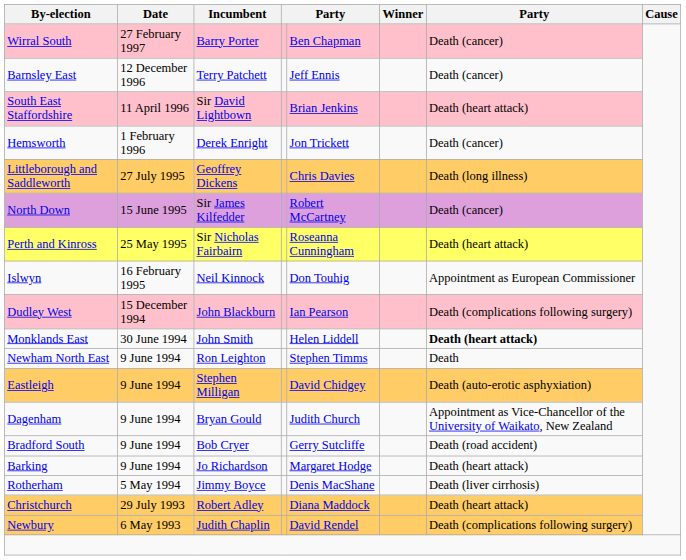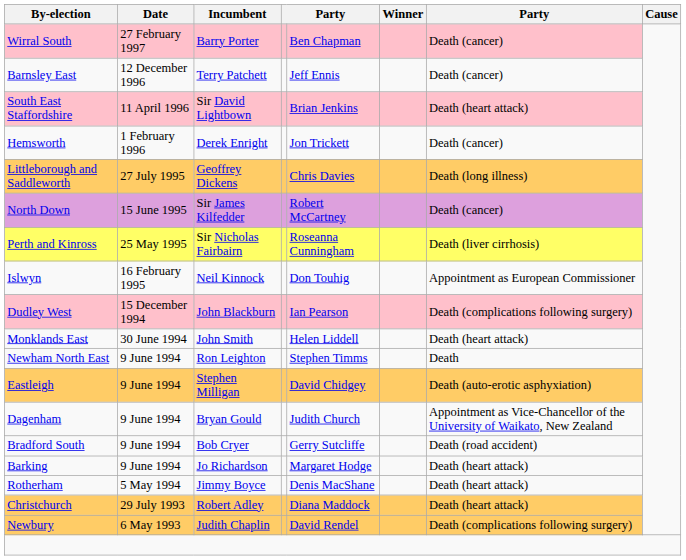 <table class="wikitable">
 <tr>
 <th>By-election</th>
 <th>Date</th>
 <th>Incumbent</th>
 <th colspan=2>Party</th>
 <th>Winner</th>
 <th colspan=2>Party</th>
 <th>Cause</th>
 </tr>
 <tr bgcolor=pink>
 <td><a href='#'>Wirral South</a></td>
 <td>27 February 1997</td>
 <td><a href='#'>Barry Porter</a></td>
 <td></td>
 <td><a href='#'>Ben Chapman</a></td>
 <td></td>
 <td>Death (cancer)</td>
 </tr>
 <tr>
 <td><a href='#'>Barnsley East</a></td>
 <td>12 December 1996</td>
 <td><a href='#'>Terry Patchett</a></td>
 <td></td>
 <td><a href='#'>Jeff Ennis</a></td>
 <td></td>
 <td>Death (cancer)</td>
 </tr>
 <tr bgcolor=pink>
 <td><a href='#'>South East Staffordshire</a></td>
 <td>11 April 1996</td>
 <td>Sir <a href='#'>David Lightbown</a></td>
 <td></td>
 <td><a href='#'>Brian Jenkins</a></td>
 <td></td>
 <td>Death (heart attack)</td>
 </tr>
 <tr>
 <td><a href='#'>Hemsworth</a></td>
 <td>1 February 1996</td>
 <td><a href='#'>Derek Enright</a></td>
 <td></td>
 <td><a href='#'>Jon Trickett</a></td>
 <td></td>
 <td>Death (cancer)</td>
 </tr>
 <tr bgcolor=ffcc66>
 <td><a href='#'>Littleborough and Saddleworth</a></td>
 <td>27 July 1995</td>
 <td><a href='#'>Geoffrey Dickens</a></td>
 <td></td>
 <td><a href='#'>Chris Davies</a></td>
 <td></td>
 <td>Death (long illness)</td>
 </tr>
 <tr bgcolor="plum">
 <td><a href='#'>North Down</a></td>
 <td>15 June 1995</td>
 <td>Sir <a href='#'>James Kilfedder</a></td>
 <td></td>
 <td><a href='#'>Robert McCartney</a></td>
 <td></td>
 <td>Death (cancer)</td>
 </tr>
 <tr bgcolor=FFFF66>
 <td><a href='#'>Perth and Kinross</a></td>
 <td>25 May 1995</td>
 <td>Sir <a href='#'>Nicholas Fairbairn</a></td>
 <td></td>
 <td><a href='#'>Roseanna Cunningham</a></td>
 <td></td>
-<td>Death (heart attack)</td>
+<td>Death (liver cirrhosis)</td>
 </tr>
 <tr>
 <td><a href='#'>Islwyn</a></td>
 <td>16 February 1995</td>
 <td><a href='#'>Neil Kinnock</a></td>
 <td></td>
 <td><a href='#'>Don Touhig</a></td>
 <td></td>
 <td>Appointment as European Commissioner</td>
 </tr>
 <tr bgcolor=pink>
 <td><a href='#'>Dudley West</a></td>
 <td>15 December 1994</td>
 <td><a href='#'>John Blackburn</a></td>
 <td></td>
 <td><a href='#'>Ian Pearson</a></td>
 <td></td>
 <td>Death (complications following surgery)</td>
 </tr>
 <tr>
 <td><a href='#'>Monklands East</a></td>
 <td>30 June 1994</td>
 <td><a href='#'>John Smith</a></td>
 <td></td>
 <td><a href='#'>Helen Liddell</a></td>
 <td></td>
-<td><strong>Death (heart attack)</strong></td>
+<td>Death (heart attack)</td>
 </tr>
 <tr>
 <td><a href='#'>Newham North East</a></td>
 <td>9 June 1994</td>
 <td><a href='#'>Ron Leighton</a></td>
 <td></td>
 <td><a href='#'>Stephen Timms</a></td>
 <td></td>
 <td>Death</td>
 </tr>
 <tr bgcolor=ffcc66>
 <td><a href='#'>Eastleigh</a></td>
 <td>9 June 1994</td>
 <td><a href='#'>Stephen Milligan</a></td>
 <td></td>
 <td><a href='#'>David Chidgey</a></td>
 <td></td>
 <td>Death (auto-erotic asphyxiation)</td>
 </tr>
 <tr>
 <td><a href='#'>Dagenham</a></td>
 <td>9 June 1994</td>
 <td><a href='#'>Bryan Gould</a></td>
 <td></td>
 <td><a href='#'>Judith Church</a></td>
 <td></td>
 <td>Appointment as Vice-Chancellor of the <a href='#'>University of Waikato</a>, New Zealand</td>
 </tr>
 <tr>
 <td><a href='#'>Bradford South</a></td>
 <td>9 June 1994</td>
 <td><a href='#'>Bob Cryer</a></td>
 <td></td>
 <td><a href='#'>Gerry Sutcliffe</a></td>
 <td></td>
 <td>Death (road accident)</td>
 </tr>
 <tr>
 <td><a href='#'>Barking</a></td>
 <td>9 June 1994</td>
 <td><a href='#'>Jo Richardson</a></td>
 <td></td>
 <td><a href='#'>Margaret Hodge</a></td>
 <td></td>
 <td>Death (heart attack)</td>
 </tr>
 <tr>
 <td><a href='#'>Rotherham</a></td>
 <td>5 May 1994</td>
 <td><a href='#'>Jimmy Boyce</a></td>
 <td></td>
 <td><a href='#'>Denis MacShane</a></td>
 <td></td>
-<td>Death (liver cirrhosis)</td>
+<td>Death (heart attack)</td>
 </tr>
 <tr bgcolor=ffcc66>
 <td><a href='#'>Christchurch</a></td>
 <td>29 July 1993</td>
 <td><a href='#'>Robert Adley</a></td>
 <td></td>
 <td><a href='#'>Diana Maddock</a></td>
 <td></td>
 <td>Death (heart attack)</td>
 </tr>
 <tr bgcolor=ffcc66>
 <td><a href='#'>Newbury</a></td>
 <td>6 May 1993</td>
 <td><a href='#'>Judith Chaplin</a></td>
 <td></td>
 <td><a href='#'>David Rendel</a></td>
 <td></td>
 <td>Death (complications following surgery)</td>
 </tr>
 <tr>
 <td colspan=9><br></td>
 </tr>
 </table>
